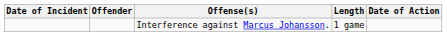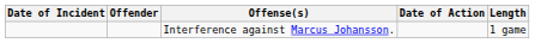 <table class="wikitable sortable" style="border:0;">
 <tr bgcolor="#e0e0e0">
 <th>Date of Incident</th>
 <th>Offender</th>
 <th>Offense(s)</th>
+<th>Date of Action</th>
 <th>Length</th>
-<th>Date of Action</th>
 </tr>
 <tr>
 <td></td>
 <td></td>
 <td>Interference against <a href='#'>Marcus Johansson</a>.</td>
+<td></td>
 <td data-sort-value="1">1 game</td>
-<td></td>
 </tr>
 </table>
